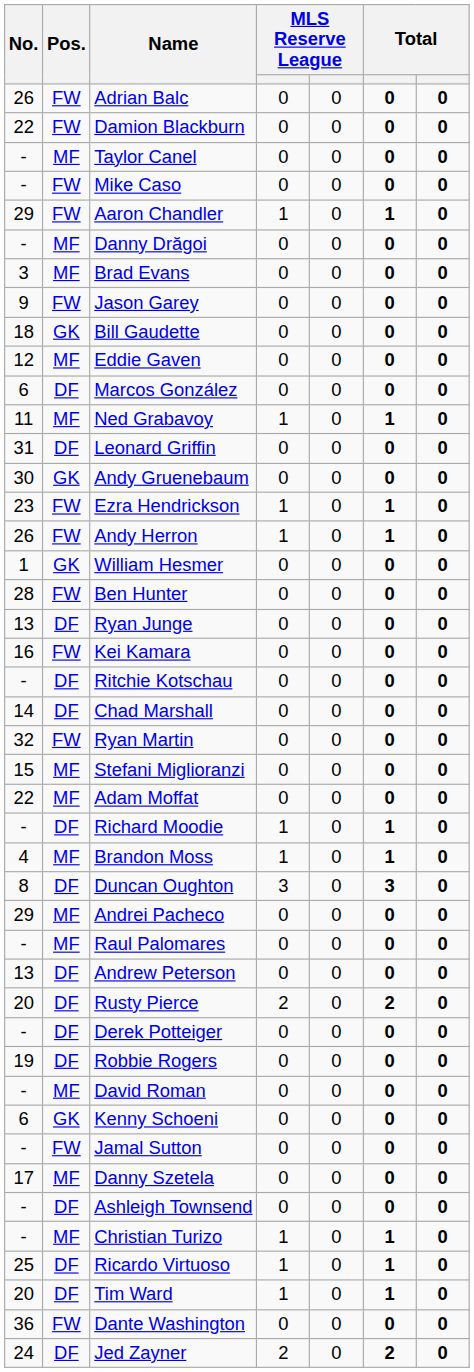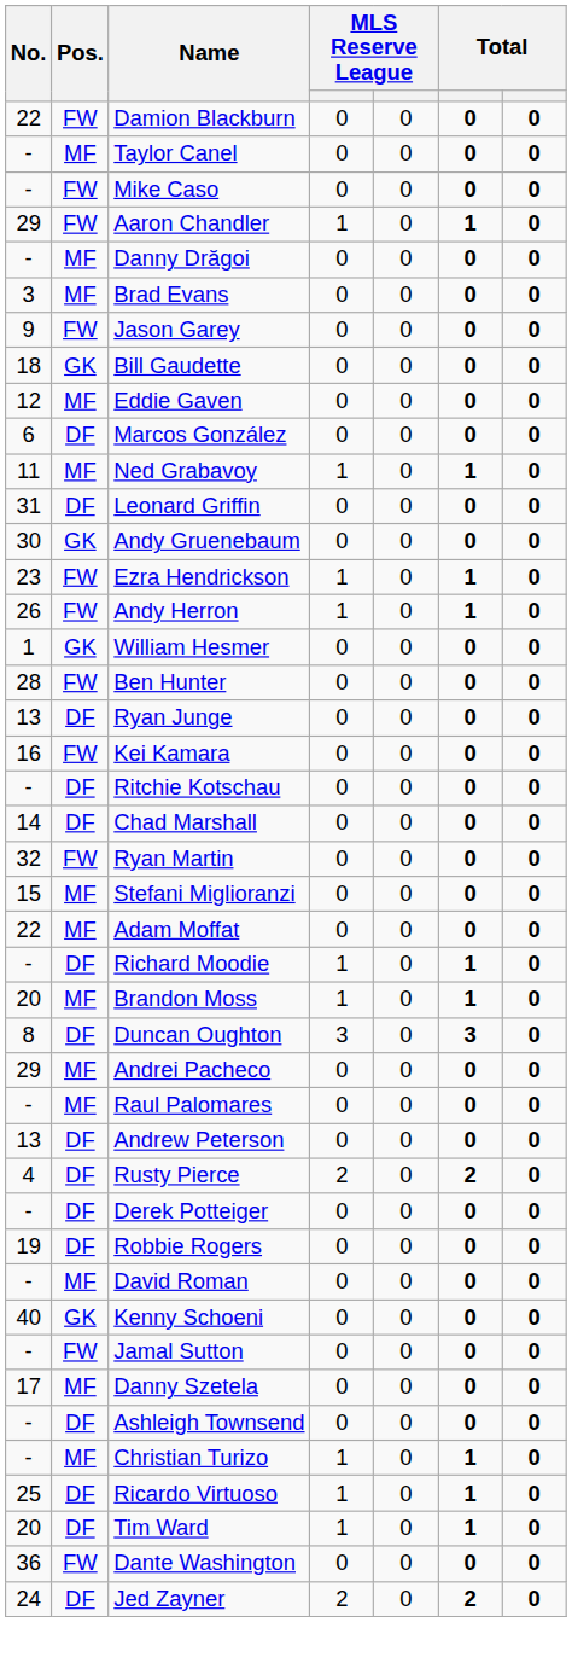 <table class="wikitable sortable" style="text-align: center;">
 <tr>
 <th rowspan=2>No.</th>
 <th rowspan=2>Pos.</th>
 <th rowspan=2>Name</th>
 <th colspan=2 style="width:85px;"><a href='#'>MLS Reserve League</a></th>
 <th colspan=2 style="width:85px;"><strong>Total</strong></th>
 </tr>
 <tr>
 <th></th>
 <th></th>
 <th></th>
 <th></th>
-</tr>
-<tr>
-<td>26</td>
-<td><a href='#'>FW</a></td>
-<td align=left> <a href='#'>Adrian Balc</a></td>
-<td>0</td>
-<td>0</td>
-<td><strong>0</strong></td>
-<td><strong>0</strong></td>
 </tr>
 <tr>
 <td>22</td>
 <td><a href='#'>FW</a></td>
 <td align=left> <a href='#'>Damion Blackburn</a></td>
 <td>0</td>
 <td>0</td>
 <td><strong>0</strong></td>
 <td><strong>0</strong></td>
 </tr>
 <tr>
 <td>-</td>
 <td><a href='#'>MF</a></td>
 <td align=left> <a href='#'>Taylor Canel</a></td>
 <td>0</td>
 <td>0</td>
 <td><strong>0</strong></td>
 <td><strong>0</strong></td>
 </tr>
 <tr>
 <td>-</td>
 <td><a href='#'>FW</a></td>
 <td align=left> <a href='#'>Mike Caso</a></td>
 <td>0</td>
 <td>0</td>
 <td><strong>0</strong></td>
 <td><strong>0</strong></td>
 </tr>
 <tr>
 <td>29</td>
 <td><a href='#'>FW</a></td>
 <td align=left> <a href='#'>Aaron Chandler</a></td>
 <td>1</td>
 <td>0</td>
 <td><strong>1</strong></td>
 <td><strong>0</strong></td>
 </tr>
 <tr>
 <td>-</td>
 <td><a href='#'>MF</a></td>
 <td align=left> <a href='#'>Danny Drăgoi</a></td>
 <td>0</td>
 <td>0</td>
 <td><strong>0</strong></td>
 <td><strong>0</strong></td>
 </tr>
 <tr>
 <td>3</td>
 <td><a href='#'>MF</a></td>
 <td align=left> <a href='#'>Brad Evans</a></td>
 <td>0</td>
 <td>0</td>
 <td><strong>0</strong></td>
 <td><strong>0</strong></td>
 </tr>
 <tr>
 <td>9</td>
 <td><a href='#'>FW</a></td>
 <td align=left> <a href='#'>Jason Garey</a></td>
 <td>0</td>
 <td>0</td>
 <td><strong>0</strong></td>
 <td><strong>0</strong></td>
 </tr>
 <tr>
 <td>18</td>
 <td><a href='#'>GK</a></td>
 <td align=left> <a href='#'>Bill Gaudette</a></td>
 <td>0</td>
 <td>0</td>
 <td><strong>0</strong></td>
 <td><strong>0</strong></td>
 </tr>
 <tr>
 <td>12</td>
 <td><a href='#'>MF</a></td>
 <td align=left> <a href='#'>Eddie Gaven</a></td>
 <td>0</td>
 <td>0</td>
 <td><strong>0</strong></td>
 <td><strong>0</strong></td>
 </tr>
 <tr>
 <td>6</td>
 <td><a href='#'>DF</a></td>
 <td align=left> <a href='#'>Marcos González</a></td>
 <td>0</td>
 <td>0</td>
 <td><strong>0</strong></td>
 <td><strong>0</strong></td>
 </tr>
 <tr>
 <td>11</td>
 <td><a href='#'>MF</a></td>
 <td align=left> <a href='#'>Ned Grabavoy</a></td>
 <td>1</td>
 <td>0</td>
 <td><strong>1</strong></td>
 <td><strong>0</strong></td>
 </tr>
 <tr>
 <td>31</td>
 <td><a href='#'>DF</a></td>
 <td align=left> <a href='#'>Leonard Griffin</a></td>
 <td>0</td>
 <td>0</td>
 <td><strong>0</strong></td>
 <td><strong>0</strong></td>
 </tr>
 <tr>
 <td>30</td>
 <td><a href='#'>GK</a></td>
 <td align=left> <a href='#'>Andy Gruenebaum</a></td>
 <td>0</td>
 <td>0</td>
 <td><strong>0</strong></td>
 <td><strong>0</strong></td>
 </tr>
 <tr>
 <td>23</td>
 <td><a href='#'>FW</a></td>
 <td align=left> <a href='#'>Ezra Hendrickson</a></td>
 <td>1</td>
 <td>0</td>
 <td><strong>1</strong></td>
 <td><strong>0</strong></td>
 </tr>
 <tr>
 <td>26</td>
 <td><a href='#'>FW</a></td>
 <td align=left> <a href='#'>Andy Herron</a></td>
 <td>1</td>
 <td>0</td>
 <td><strong>1</strong></td>
 <td><strong>0</strong></td>
 </tr>
 <tr>
 <td>1</td>
 <td><a href='#'>GK</a></td>
 <td align=left> <a href='#'>William Hesmer</a></td>
 <td>0</td>
 <td>0</td>
 <td><strong>0</strong></td>
 <td><strong>0</strong></td>
 </tr>
 <tr>
 <td>28</td>
 <td><a href='#'>FW</a></td>
 <td align=left> <a href='#'>Ben Hunter</a></td>
 <td>0</td>
 <td>0</td>
 <td><strong>0</strong></td>
 <td><strong>0</strong></td>
 </tr>
 <tr>
 <td>13</td>
 <td><a href='#'>DF</a></td>
 <td align=left> <a href='#'>Ryan Junge</a></td>
 <td>0</td>
 <td>0</td>
 <td><strong>0</strong></td>
 <td><strong>0</strong></td>
 </tr>
 <tr>
 <td>16</td>
 <td><a href='#'>FW</a></td>
 <td align=left> <a href='#'>Kei Kamara</a></td>
 <td>0</td>
 <td>0</td>
 <td><strong>0</strong></td>
 <td><strong>0</strong></td>
 </tr>
 <tr>
 <td>-</td>
 <td><a href='#'>DF</a></td>
 <td align=left> <a href='#'>Ritchie Kotschau</a></td>
 <td>0</td>
 <td>0</td>
 <td><strong>0</strong></td>
 <td><strong>0</strong></td>
 </tr>
 <tr>
 <td>14</td>
 <td><a href='#'>DF</a></td>
 <td align=left> <a href='#'>Chad Marshall</a></td>
 <td>0</td>
 <td>0</td>
 <td><strong>0</strong></td>
 <td><strong>0</strong></td>
 </tr>
 <tr>
 <td>32</td>
 <td><a href='#'>FW</a></td>
 <td align=left> <a href='#'>Ryan Martin</a></td>
 <td>0</td>
 <td>0</td>
 <td><strong>0</strong></td>
 <td><strong>0</strong></td>
 </tr>
 <tr>
 <td>15</td>
 <td><a href='#'>MF</a></td>
 <td align=left> <a href='#'>Stefani Miglioranzi</a></td>
 <td>0</td>
 <td>0</td>
 <td><strong>0</strong></td>
 <td><strong>0</strong></td>
 </tr>
 <tr>
 <td>22</td>
 <td><a href='#'>MF</a></td>
 <td align=left> <a href='#'>Adam Moffat</a></td>
 <td>0</td>
 <td>0</td>
 <td><strong>0</strong></td>
 <td><strong>0</strong></td>
 </tr>
 <tr>
 <td>-</td>
 <td><a href='#'>DF</a></td>
 <td align=left> <a href='#'>Richard Moodie</a></td>
 <td>1</td>
 <td>0</td>
 <td><strong>1</strong></td>
 <td><strong>0</strong></td>
 </tr>
 <tr>
-<td>4</td>
+<td>20</td>
 <td><a href='#'>MF</a></td>
 <td align=left> <a href='#'>Brandon Moss</a></td>
 <td>1</td>
 <td>0</td>
 <td><strong>1</strong></td>
 <td><strong>0</strong></td>
 </tr>
 <tr>
 <td>8</td>
 <td><a href='#'>DF</a></td>
 <td align=left> <a href='#'>Duncan Oughton</a></td>
 <td>3</td>
 <td>0</td>
 <td><strong>3</strong></td>
 <td><strong>0</strong></td>
 </tr>
 <tr>
 <td>29</td>
 <td><a href='#'>MF</a></td>
 <td align=left> <a href='#'>Andrei Pacheco</a></td>
 <td>0</td>
 <td>0</td>
 <td><strong>0</strong></td>
 <td><strong>0</strong></td>
 </tr>
 <tr>
 <td>-</td>
 <td><a href='#'>MF</a></td>
 <td align=left> <a href='#'>Raul Palomares</a></td>
 <td>0</td>
 <td>0</td>
 <td><strong>0</strong></td>
 <td><strong>0</strong></td>
 </tr>
 <tr>
 <td>13</td>
 <td><a href='#'>DF</a></td>
 <td align=left> <a href='#'>Andrew Peterson</a></td>
 <td>0</td>
 <td>0</td>
 <td><strong>0</strong></td>
 <td><strong>0</strong></td>
 </tr>
 <tr>
-<td>20</td>
+<td>4</td>
 <td><a href='#'>DF</a></td>
 <td align=left> <a href='#'>Rusty Pierce</a></td>
 <td>2</td>
 <td>0</td>
 <td><strong>2</strong></td>
 <td><strong>0</strong></td>
 </tr>
 <tr>
 <td>-</td>
 <td><a href='#'>DF</a></td>
 <td align=left> <a href='#'>Derek Potteiger</a></td>
 <td>0</td>
 <td>0</td>
 <td><strong>0</strong></td>
 <td><strong>0</strong></td>
 </tr>
 <tr>
 <td>19</td>
 <td><a href='#'>DF</a></td>
 <td align=left> <a href='#'>Robbie Rogers</a></td>
 <td>0</td>
 <td>0</td>
 <td><strong>0</strong></td>
 <td><strong>0</strong></td>
 </tr>
 <tr>
 <td>-</td>
 <td><a href='#'>MF</a></td>
 <td align=left> <a href='#'>David Roman</a></td>
 <td>0</td>
 <td>0</td>
 <td><strong>0</strong></td>
 <td><strong>0</strong></td>
 </tr>
 <tr>
-<td>6</td>
+<td>40</td>
 <td><a href='#'>GK</a></td>
 <td align=left> <a href='#'>Kenny Schoeni</a></td>
 <td>0</td>
 <td>0</td>
 <td><strong>0</strong></td>
 <td><strong>0</strong></td>
 </tr>
 <tr>
 <td>-</td>
 <td><a href='#'>FW</a></td>
 <td align=left> <a href='#'>Jamal Sutton</a></td>
 <td>0</td>
 <td>0</td>
 <td><strong>0</strong></td>
 <td><strong>0</strong></td>
 </tr>
 <tr>
 <td>17</td>
 <td><a href='#'>MF</a></td>
 <td align=left> <a href='#'>Danny Szetela</a></td>
 <td>0</td>
 <td>0</td>
 <td><strong>0</strong></td>
 <td><strong>0</strong></td>
 </tr>
 <tr>
 <td>-</td>
 <td><a href='#'>DF</a></td>
 <td align=left> <a href='#'>Ashleigh Townsend</a></td>
 <td>0</td>
 <td>0</td>
 <td><strong>0</strong></td>
 <td><strong>0</strong></td>
 </tr>
 <tr>
 <td>-</td>
 <td><a href='#'>MF</a></td>
 <td align=left> <a href='#'>Christian Turizo</a></td>
 <td>1</td>
 <td>0</td>
 <td><strong>1</strong></td>
 <td><strong>0</strong></td>
 </tr>
 <tr>
 <td>25</td>
 <td><a href='#'>DF</a></td>
 <td align=left> <a href='#'>Ricardo Virtuoso</a></td>
 <td>1</td>
 <td>0</td>
 <td><strong>1</strong></td>
 <td><strong>0</strong></td>
 </tr>
 <tr>
 <td>20</td>
 <td><a href='#'>DF</a></td>
 <td align=left> <a href='#'>Tim Ward</a></td>
 <td>1</td>
 <td>0</td>
 <td><strong>1</strong></td>
 <td><strong>0</strong></td>
 </tr>
 <tr>
 <td>36</td>
 <td><a href='#'>FW</a></td>
 <td align=left> <a href='#'>Dante Washington</a></td>
 <td>0</td>
 <td>0</td>
 <td><strong>0</strong></td>
 <td><strong>0</strong></td>
 </tr>
 <tr>
 <td>24</td>
 <td><a href='#'>DF</a></td>
 <td align=left> <a href='#'>Jed Zayner</a></td>
 <td>2</td>
 <td>0</td>
 <td><strong>2</strong></td>
 <td><strong>0</strong></td>
 </tr>
 </table>
